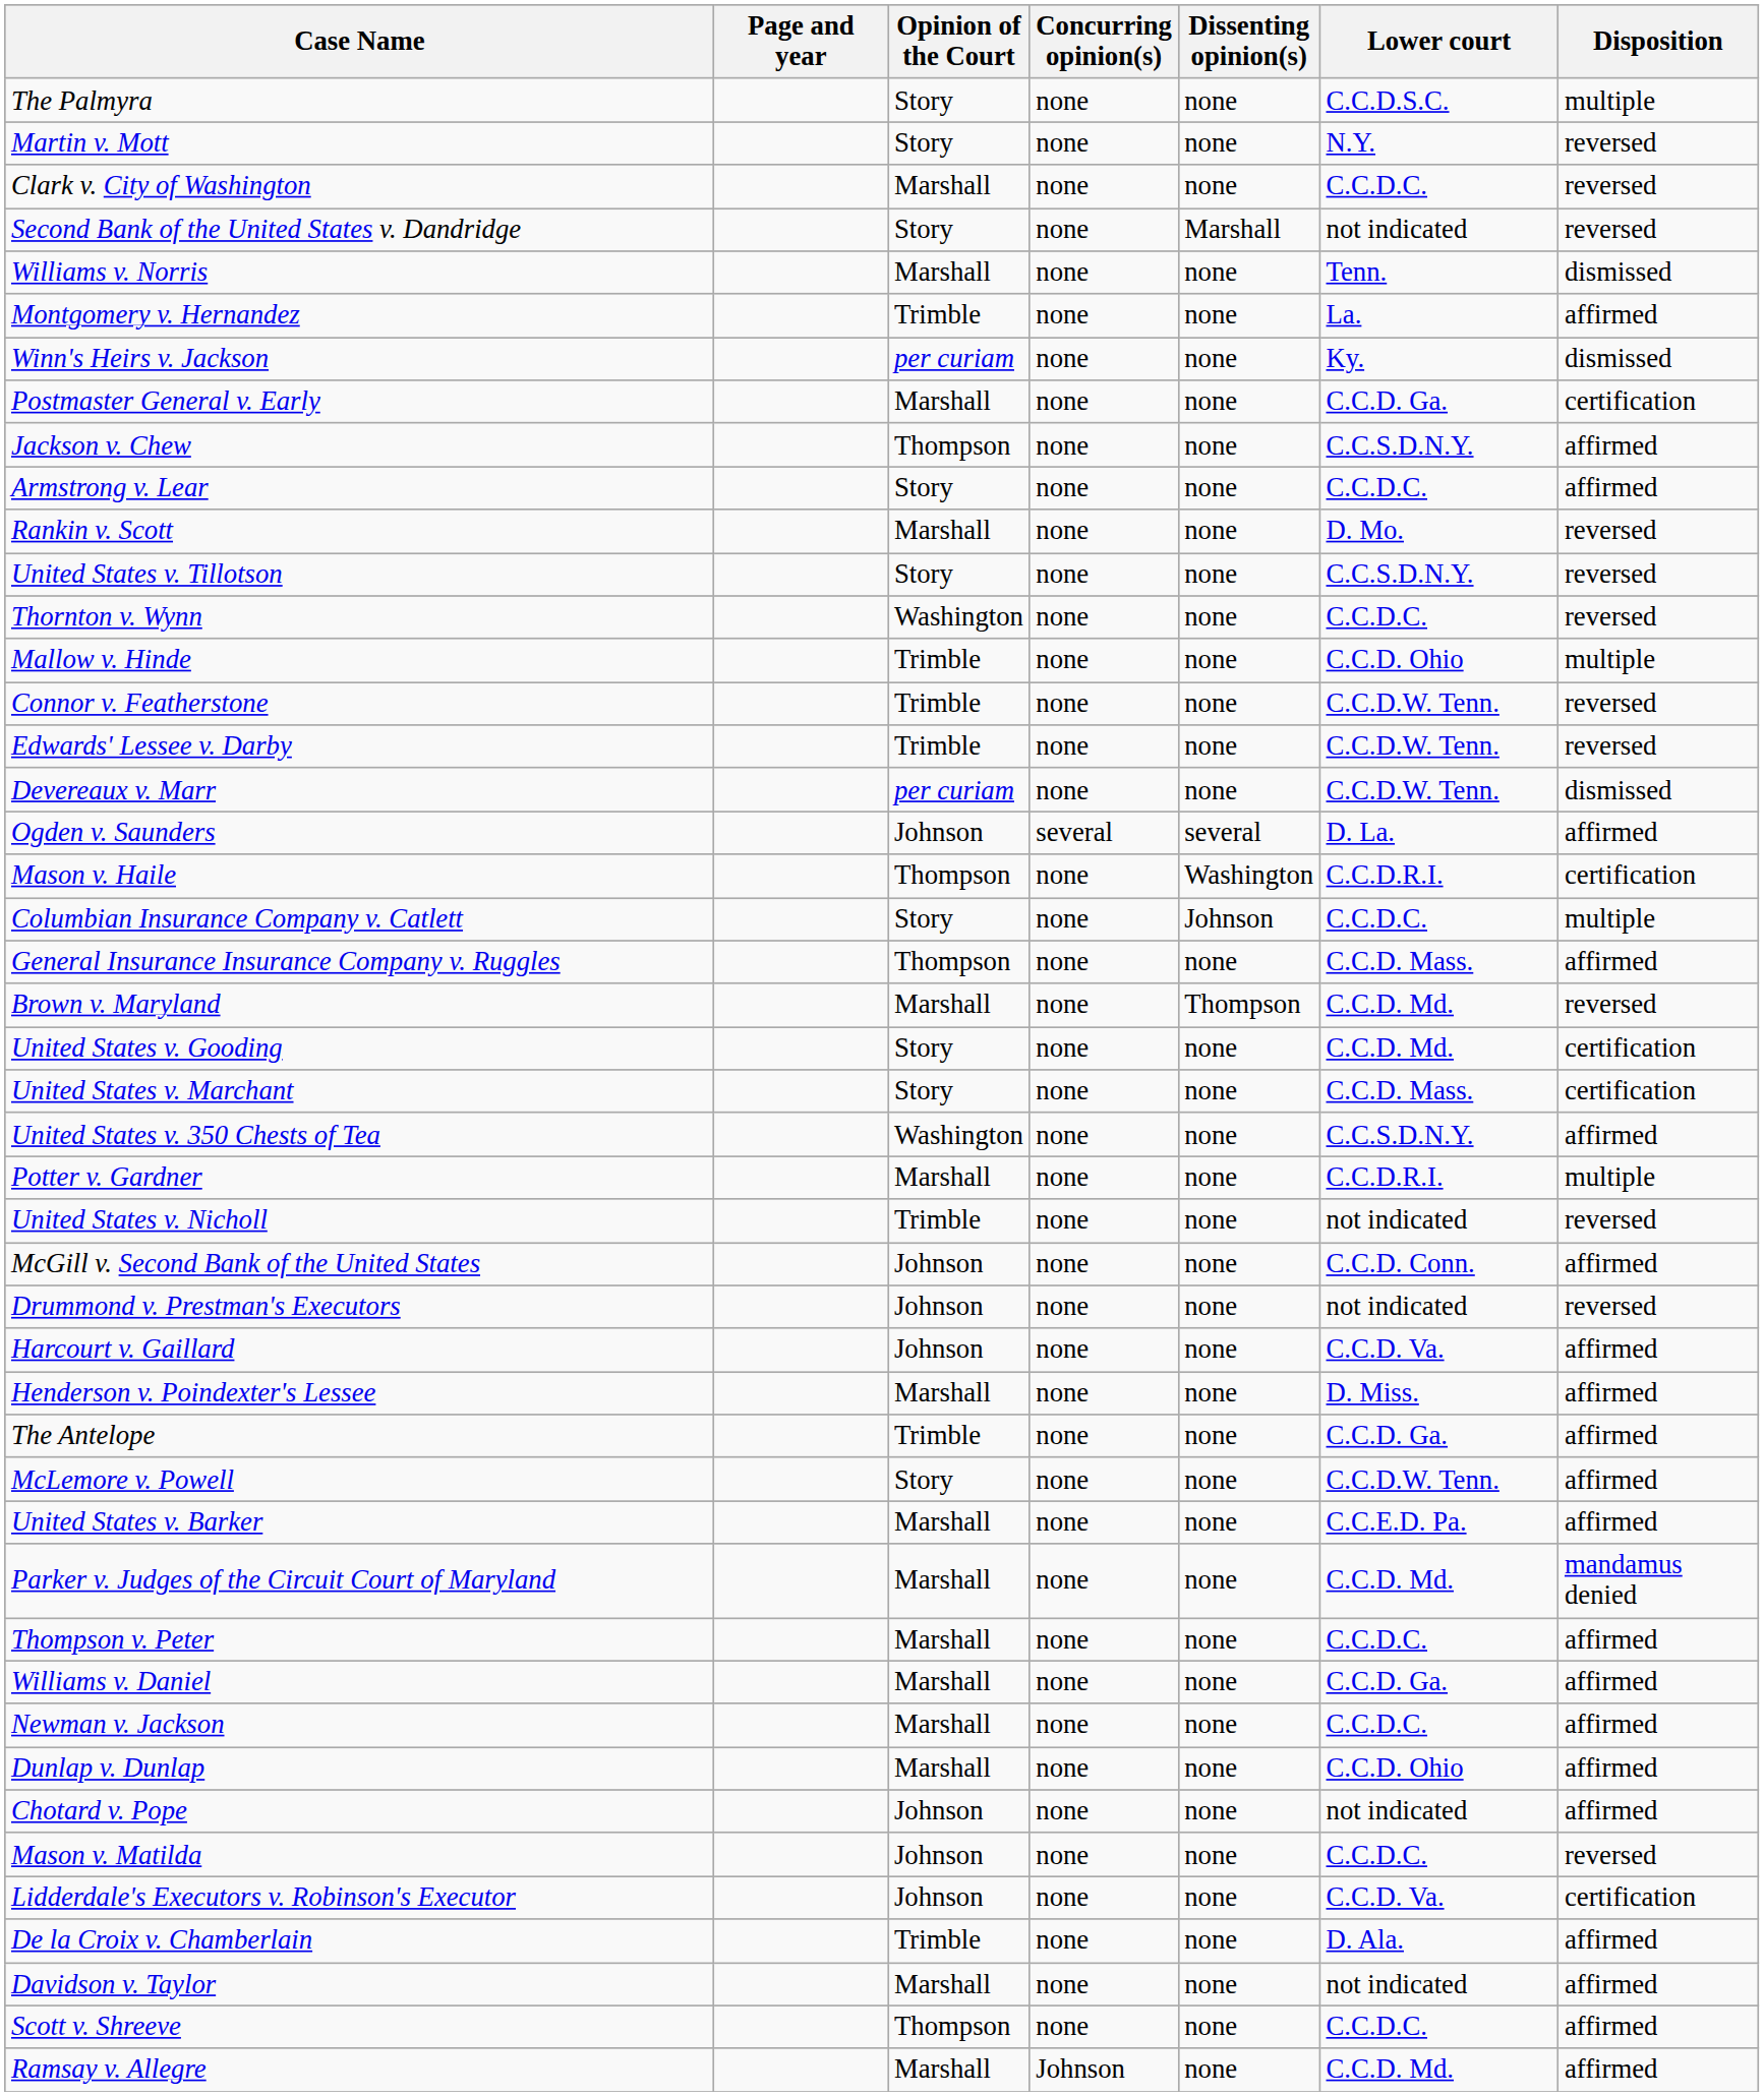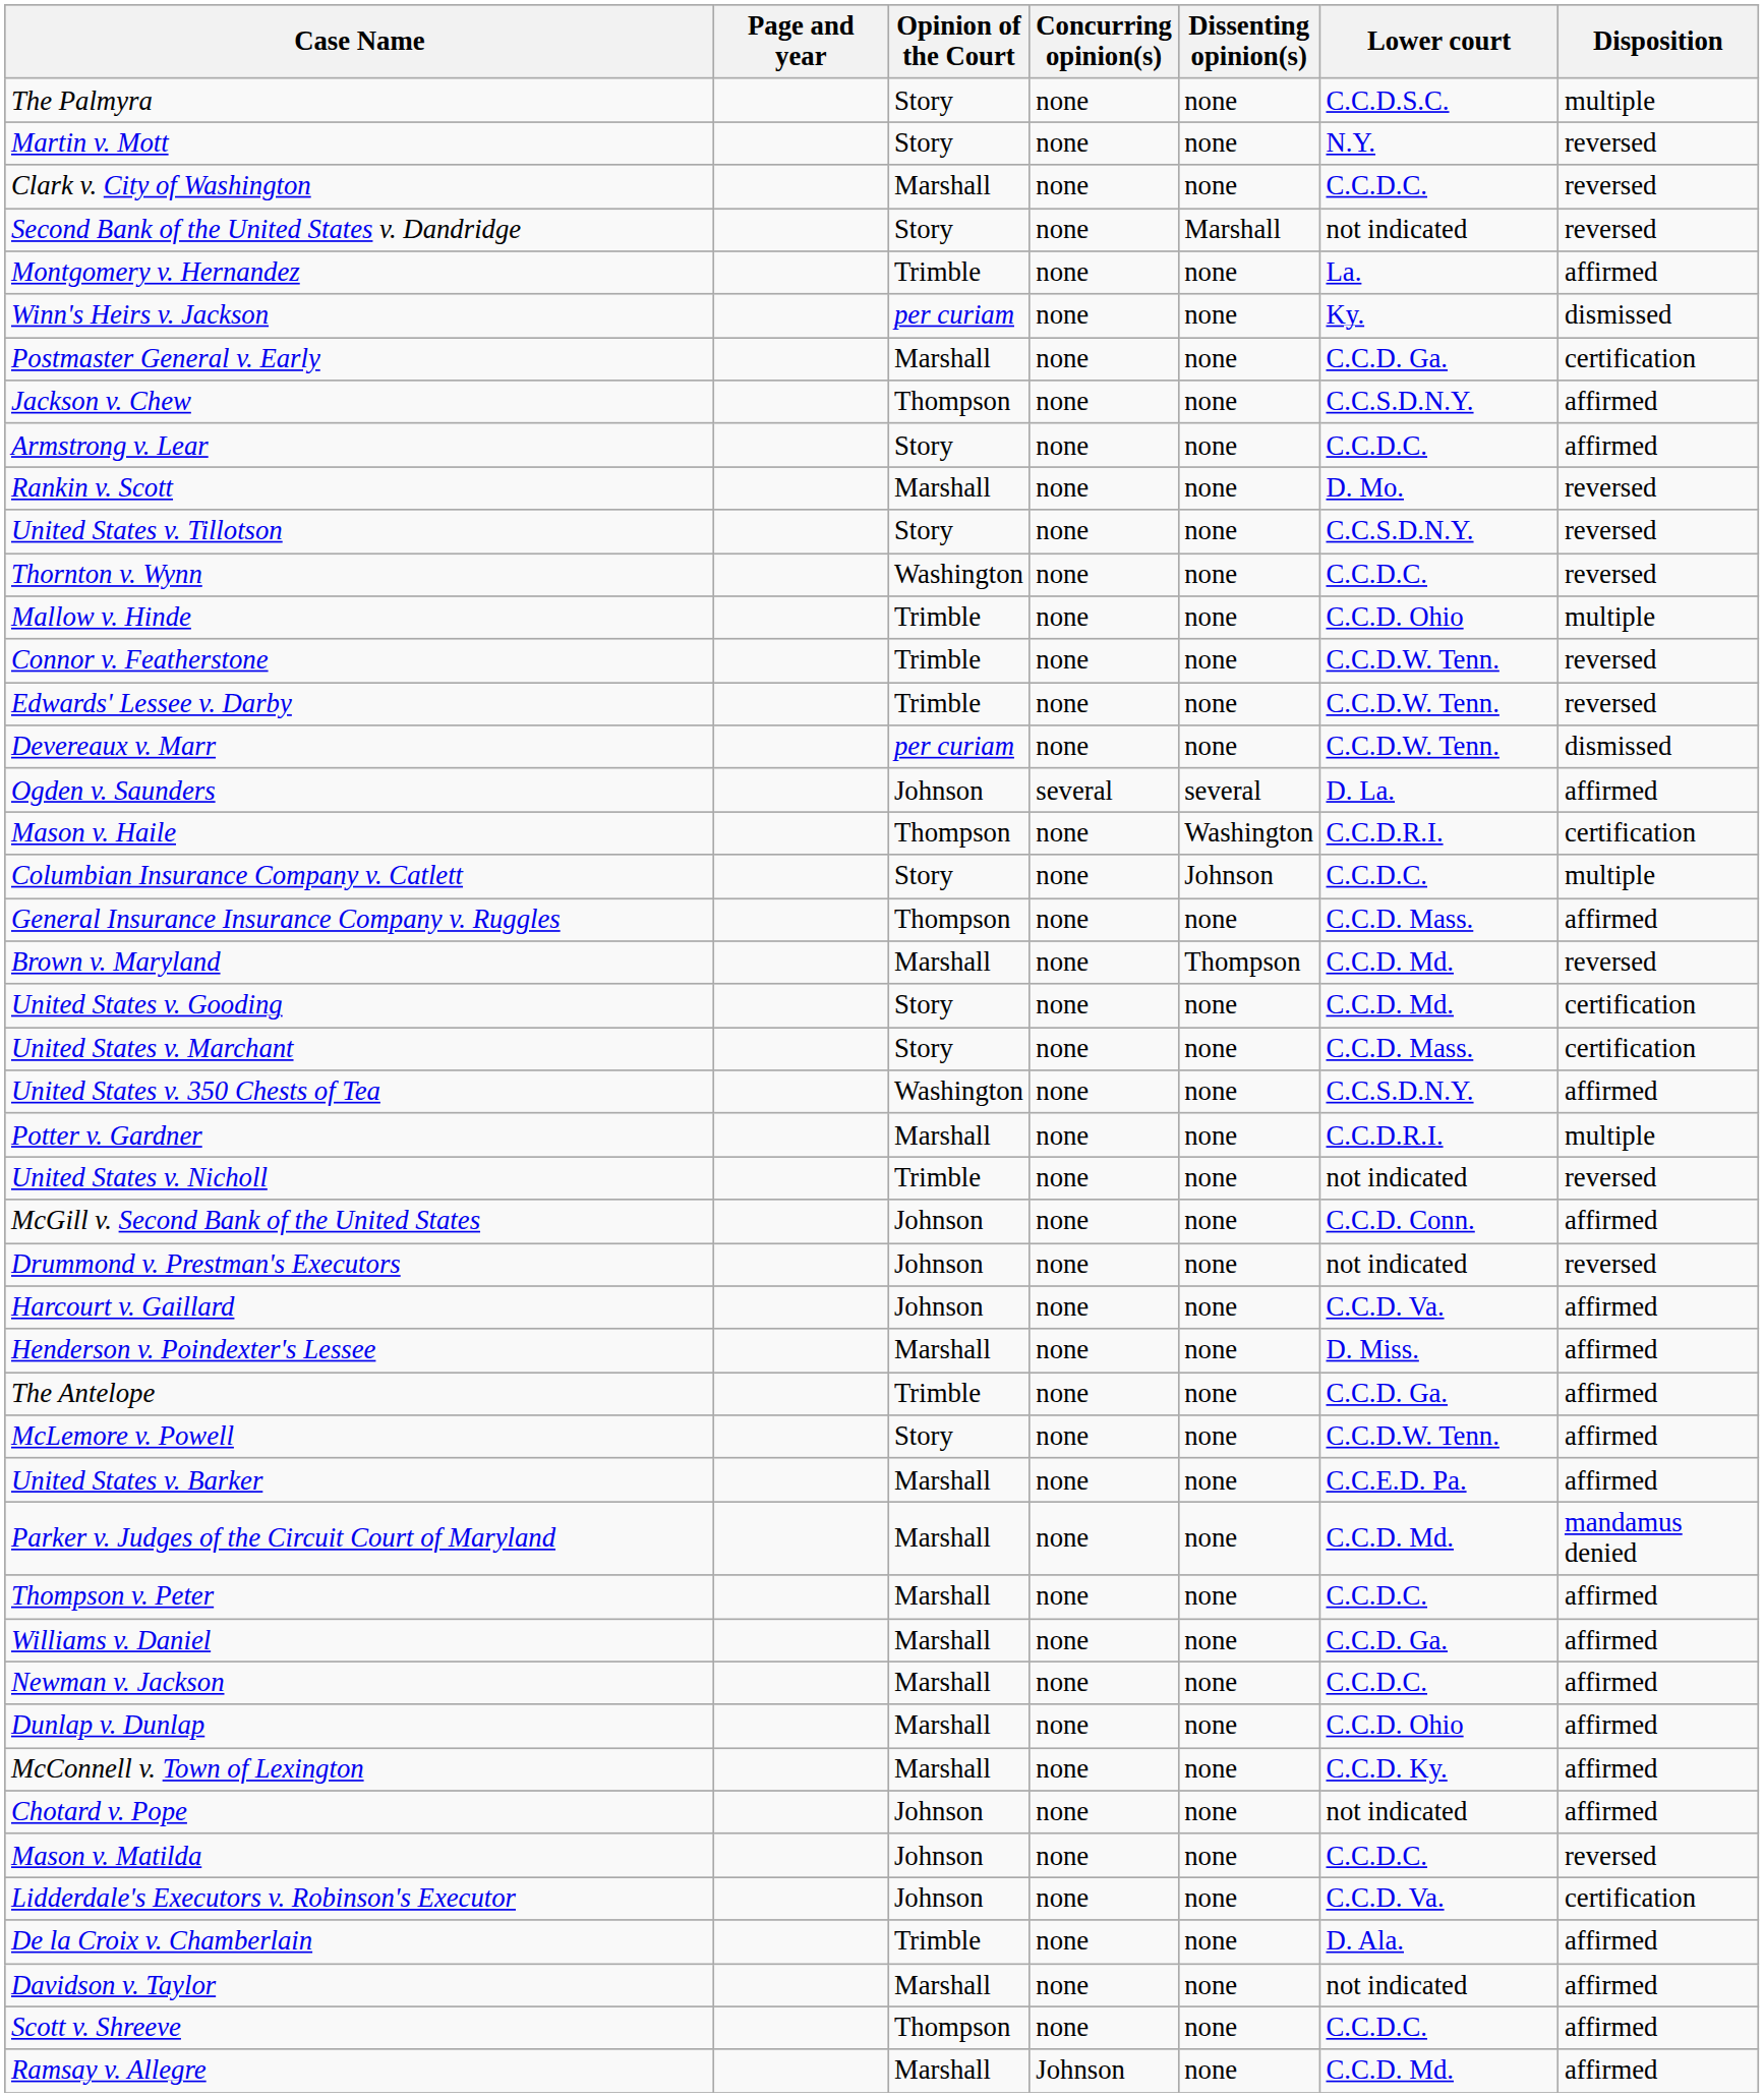 <table class="wikitable sortable">
 <tr>
 <th scope="col" style="width: 410px;">Case Name</th>
 <th scope="col" style="width: 95px;">Page and year</th>
 <th scope="col" style="width: 10px;">Opinion of the Court</th>
 <th scope="col" style="width: 10px;">Concurring opinion(s)</th>
 <th scope="col" style="width: 10px;">Dissenting opinion(s)</th>
 <th scope="col" style="width: 133px;">Lower court</th>
 <th scope="col" style="width: 110px;">Disposition</th>
 </tr>
 <tr>
 <td><em>The Palmyra</em></td>
 <td align="right"></td>
 <td>Story</td>
 <td>none</td>
 <td>none</td>
 <td><a href='#'>C.C.D.S.C.</a></td>
 <td>multiple</td>
 </tr>
 <tr>
 <td><em><a href='#'>Martin v. Mott</a></em></td>
 <td align="right"></td>
 <td>Story</td>
 <td>none</td>
 <td>none</td>
 <td><a href='#'>N.Y.</a></td>
 <td>reversed</td>
 </tr>
 <tr>
 <td><em>Clark v. <a href='#'>City of Washington</a></em></td>
 <td align="right"></td>
 <td>Marshall</td>
 <td>none</td>
 <td>none</td>
 <td><a href='#'>C.C.D.C.</a></td>
 <td>reversed</td>
 </tr>
 <tr>
 <td><em><a href='#'>Second Bank of the United States</a> v. Dandridge</em></td>
 <td align="right"></td>
 <td>Story</td>
 <td>none</td>
 <td>Marshall</td>
 <td>not indicated</td>
 <td>reversed</td>
-</tr>
-<tr>
-<td><em><a href='#'>Williams v. Norris</a></em></td>
-<td align="right"></td>
-<td>Marshall</td>
-<td>none</td>
-<td>none</td>
-<td><a href='#'>Tenn.</a></td>
-<td>dismissed</td>
 </tr>
 <tr>
 <td><em><a href='#'>Montgomery v. Hernandez</a></em></td>
 <td align="right"></td>
 <td>Trimble</td>
 <td>none</td>
 <td>none</td>
 <td><a href='#'>La.</a></td>
 <td>affirmed</td>
 </tr>
 <tr>
 <td><em><a href='#'>Winn's Heirs v. Jackson</a></em></td>
 <td align="right"></td>
 <td><em><a href='#'>per curiam</a></em></td>
 <td>none</td>
 <td>none</td>
 <td><a href='#'>Ky.</a></td>
 <td>dismissed</td>
 </tr>
 <tr>
 <td><em><a href='#'>Postmaster General v. Early</a></em></td>
 <td align="right"></td>
 <td>Marshall</td>
 <td>none</td>
 <td>none</td>
 <td><a href='#'>C.C.D. Ga.</a></td>
 <td>certification</td>
 </tr>
 <tr>
 <td><em><a href='#'>Jackson v. Chew</a></em></td>
 <td align="right"></td>
 <td>Thompson</td>
 <td>none</td>
 <td>none</td>
 <td><a href='#'>C.C.S.D.N.Y.</a></td>
 <td>affirmed</td>
 </tr>
 <tr>
 <td><em><a href='#'>Armstrong v. Lear</a></em></td>
 <td align="right"></td>
 <td>Story</td>
 <td>none</td>
 <td>none</td>
 <td><a href='#'>C.C.D.C.</a></td>
 <td>affirmed</td>
 </tr>
 <tr>
 <td><em><a href='#'>Rankin v. Scott</a></em></td>
 <td align="right"></td>
 <td>Marshall</td>
 <td>none</td>
 <td>none</td>
 <td><a href='#'>D. Mo.</a></td>
 <td>reversed</td>
 </tr>
 <tr>
 <td><em><a href='#'>United States v. Tillotson </a></em></td>
 <td align="right"></td>
 <td>Story</td>
 <td>none</td>
 <td>none</td>
 <td><a href='#'>C.C.S.D.N.Y.</a></td>
 <td>reversed</td>
 </tr>
 <tr>
 <td><em><a href='#'>Thornton v. Wynn</a></em></td>
 <td align="right"></td>
 <td>Washington</td>
 <td>none</td>
 <td>none</td>
 <td><a href='#'>C.C.D.C.</a></td>
 <td>reversed</td>
 </tr>
 <tr>
 <td><em><a href='#'>Mallow v. Hinde</a></em></td>
 <td align="right"></td>
 <td>Trimble</td>
 <td>none</td>
 <td>none</td>
 <td><a href='#'>C.C.D. Ohio</a></td>
 <td>multiple</td>
 </tr>
 <tr>
 <td><em><a href='#'>Connor v. Featherstone</a></em></td>
 <td align="right"></td>
 <td>Trimble</td>
 <td>none</td>
 <td>none</td>
 <td><a href='#'>C.C.D.W. Tenn.</a></td>
 <td>reversed</td>
 </tr>
 <tr>
 <td><em><a href='#'>Edwards' Lessee v. Darby</a></em></td>
 <td align="right"></td>
 <td>Trimble</td>
 <td>none</td>
 <td>none</td>
 <td><a href='#'>C.C.D.W. Tenn.</a></td>
 <td>reversed</td>
 </tr>
 <tr>
 <td><em><a href='#'>Devereaux v. Marr</a></em></td>
 <td align="right"></td>
 <td><em><a href='#'>per curiam</a></em></td>
 <td>none</td>
 <td>none</td>
 <td><a href='#'>C.C.D.W. Tenn.</a></td>
 <td>dismissed</td>
 </tr>
 <tr>
 <td><em><a href='#'>Ogden v. Saunders</a></em></td>
 <td align="right"></td>
 <td>Johnson</td>
 <td>several</td>
 <td>several</td>
 <td><a href='#'>D. La.</a></td>
 <td>affirmed</td>
 </tr>
 <tr>
 <td><em><a href='#'>Mason v. Haile</a></em></td>
 <td align="right"></td>
 <td>Thompson</td>
 <td>none</td>
 <td>Washington</td>
 <td><a href='#'>C.C.D.R.I.</a></td>
 <td>certification</td>
 </tr>
 <tr>
 <td><em><a href='#'>Columbian Insurance Company v. Catlett</a></em></td>
 <td align="right"></td>
 <td>Story</td>
 <td>none</td>
 <td>Johnson</td>
 <td><a href='#'>C.C.D.C.</a></td>
 <td>multiple</td>
 </tr>
 <tr>
 <td><em><a href='#'>General Insurance Insurance Company v. Ruggles</a></em></td>
 <td align="right"></td>
 <td>Thompson</td>
 <td>none</td>
 <td>none</td>
 <td><a href='#'>C.C.D. Mass.</a></td>
 <td>affirmed</td>
 </tr>
 <tr>
 <td><em><a href='#'>Brown v. Maryland</a></em></td>
 <td align="right"></td>
 <td>Marshall</td>
 <td>none</td>
 <td>Thompson</td>
 <td><a href='#'>C.C.D. Md.</a></td>
 <td>reversed</td>
 </tr>
 <tr>
 <td><em><a href='#'>United States v. Gooding</a></em></td>
 <td align="right"></td>
 <td>Story</td>
 <td>none</td>
 <td>none</td>
 <td><a href='#'>C.C.D. Md.</a></td>
 <td>certification</td>
 </tr>
 <tr>
 <td><em><a href='#'>United States v. Marchant</a></em></td>
 <td align="right"></td>
 <td>Story</td>
 <td>none</td>
 <td>none</td>
 <td><a href='#'>C.C.D. Mass.</a></td>
 <td>certification</td>
 </tr>
 <tr>
 <td><em><a href='#'>United States v. 350 Chests of Tea</a></em></td>
 <td align="right"></td>
 <td>Washington</td>
 <td>none</td>
 <td>none</td>
 <td><a href='#'>C.C.S.D.N.Y.</a></td>
 <td>affirmed</td>
 </tr>
 <tr>
 <td><em><a href='#'>Potter v. Gardner</a></em></td>
 <td align="right"></td>
 <td>Marshall</td>
 <td>none</td>
 <td>none</td>
 <td><a href='#'>C.C.D.R.I.</a></td>
 <td>multiple</td>
 </tr>
 <tr>
 <td><em><a href='#'>United States v. Nicholl</a></em></td>
 <td align="right"></td>
 <td>Trimble</td>
 <td>none</td>
 <td>none</td>
 <td>not indicated</td>
 <td>reversed</td>
 </tr>
 <tr>
 <td><em>McGill v. <a href='#'>Second Bank of the United States</a></em></td>
 <td align="right"></td>
 <td>Johnson</td>
 <td>none</td>
 <td>none</td>
 <td><a href='#'>C.C.D. Conn.</a></td>
 <td>affirmed</td>
 </tr>
 <tr>
 <td><em><a href='#'>Drummond v. Prestman's Executors</a></em></td>
 <td align="right"></td>
 <td>Johnson</td>
 <td>none</td>
 <td>none</td>
 <td>not indicated</td>
 <td>reversed</td>
 </tr>
 <tr>
 <td><em><a href='#'>Harcourt v. Gaillard</a></em></td>
 <td align="right"></td>
 <td>Johnson</td>
 <td>none</td>
 <td>none</td>
 <td><a href='#'>C.C.D. Va.</a></td>
 <td>affirmed</td>
 </tr>
 <tr>
 <td><em><a href='#'>Henderson v. Poindexter's Lessee</a></em></td>
 <td align="right"></td>
 <td>Marshall</td>
 <td>none</td>
 <td>none</td>
 <td><a href='#'>D. Miss.</a></td>
 <td>affirmed</td>
 </tr>
 <tr>
 <td><em>The Antelope</em></td>
 <td align="right"></td>
 <td>Trimble</td>
 <td>none</td>
 <td>none</td>
 <td><a href='#'>C.C.D. Ga.</a></td>
 <td>affirmed</td>
 </tr>
 <tr>
 <td><em><a href='#'>McLemore v. Powell</a></em></td>
 <td align="right"></td>
 <td>Story</td>
 <td>none</td>
 <td>none</td>
 <td><a href='#'>C.C.D.W. Tenn.</a></td>
 <td>affirmed</td>
 </tr>
 <tr>
 <td><em><a href='#'>United States v. Barker</a></em></td>
 <td align="right"></td>
 <td>Marshall</td>
 <td>none</td>
 <td>none</td>
 <td><a href='#'>C.C.E.D. Pa.</a></td>
 <td>affirmed</td>
 </tr>
 <tr>
 <td><em><a href='#'>Parker v. Judges of the Circuit Court of Maryland</a></em></td>
 <td align="right"></td>
 <td>Marshall</td>
 <td>none</td>
 <td>none</td>
 <td><a href='#'>C.C.D. Md.</a></td>
 <td><a href='#'>mandamus</a> denied</td>
 </tr>
 <tr>
 <td><em><a href='#'>Thompson v. Peter</a></em></td>
 <td align="right"></td>
 <td>Marshall</td>
 <td>none</td>
 <td>none</td>
 <td><a href='#'>C.C.D.C.</a></td>
 <td>affirmed</td>
 </tr>
 <tr>
 <td><em><a href='#'>Williams v. Daniel</a></em></td>
 <td align="right"></td>
 <td>Marshall</td>
 <td>none</td>
 <td>none</td>
 <td><a href='#'>C.C.D. Ga.</a></td>
 <td>affirmed</td>
 </tr>
 <tr>
 <td><em><a href='#'>Newman v. Jackson</a></em></td>
 <td align="right"></td>
 <td>Marshall</td>
 <td>none</td>
 <td>none</td>
 <td><a href='#'>C.C.D.C.</a></td>
 <td>affirmed</td>
 </tr>
 <tr>
 <td><em><a href='#'>Dunlap v. Dunlap</a></em></td>
 <td align="right"></td>
 <td>Marshall</td>
 <td>none</td>
 <td>none</td>
 <td><a href='#'>C.C.D. Ohio</a></td>
 <td>affirmed</td>
 </tr>
 <tr>
+<td><em>McConnell v. <a href='#'>Town of Lexington</a></em></td>
+<td align="right"></td>
+<td>Marshall</td>
+<td>none</td>
+<td>none</td>
+<td><a href='#'>C.C.D. Ky.</a></td>
+<td>affirmed</td>
+</tr>
+<tr>
 <td><em><a href='#'>Chotard v. Pope</a></em></td>
 <td align="right"></td>
 <td>Johnson</td>
 <td>none</td>
 <td>none</td>
 <td>not indicated</td>
 <td>affirmed</td>
 </tr>
 <tr>
 <td><em><a href='#'>Mason v. Matilda</a></em></td>
 <td align="right"></td>
 <td>Johnson</td>
 <td>none</td>
 <td>none</td>
 <td><a href='#'>C.C.D.C.</a></td>
 <td>reversed</td>
 </tr>
 <tr>
 <td><em><a href='#'>Lidderdale's Executors v. Robinson's Executor</a></em></td>
 <td align="right"></td>
 <td>Johnson</td>
 <td>none</td>
 <td>none</td>
 <td><a href='#'>C.C.D. Va.</a></td>
 <td>certification</td>
 </tr>
 <tr>
 <td><em><a href='#'>De la Croix v. Chamberlain</a></em></td>
 <td align="right"></td>
 <td>Trimble</td>
 <td>none</td>
 <td>none</td>
 <td><a href='#'>D. Ala.</a></td>
 <td>affirmed</td>
 </tr>
 <tr>
 <td><em><a href='#'>Davidson v. Taylor</a></em></td>
 <td align="right"></td>
 <td>Marshall</td>
 <td>none</td>
 <td>none</td>
 <td>not indicated</td>
 <td>affirmed</td>
 </tr>
 <tr>
 <td><em><a href='#'>Scott v. Shreeve</a></em></td>
 <td align="right"></td>
 <td>Thompson</td>
 <td>none</td>
 <td>none</td>
 <td><a href='#'>C.C.D.C.</a></td>
 <td>affirmed</td>
 </tr>
 <tr>
 <td><em><a href='#'>Ramsay v. Allegre</a></em></td>
 <td align="right"></td>
 <td>Marshall</td>
 <td>Johnson</td>
 <td>none</td>
 <td><a href='#'>C.C.D. Md.</a></td>
 <td>affirmed</td>
 </tr>
 <tr>
 </tr>
 </table>
